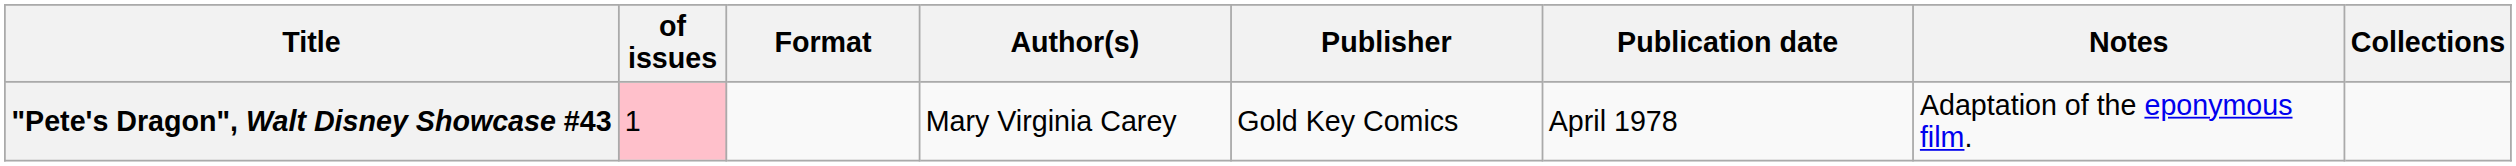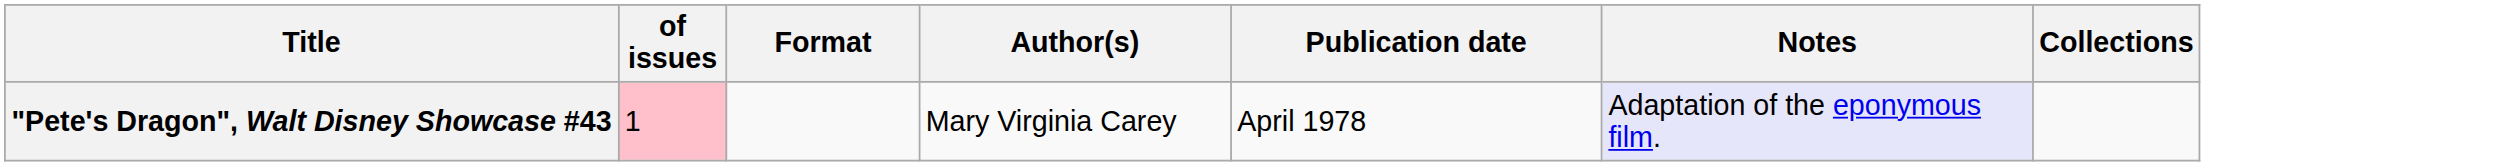 <table class="wikitable">
 <tr>
 <th>Title</th>
 <th style="width:40pt"> of issues</th>
 <th style="width:75pt">Format</th>
 <th style="width:125pt">Author(s)</th>
-<th style="width:125pt">Publisher</th>
 <th style="width:150pt">Publication date</th>
 <th style="width:175pt">Notes</th>
 <th>Collections</th>
 </tr>
 <tr>
 <th>"Pete's Dragon", <em>Walt Disney Showcase</em> #43</th>
 <td style="background: pink;">1</td>
 <td></td>
 <td>Mary Virginia Carey</td>
-<td>Gold Key Comics</td>
 <td>April 1978</td>
-<td>Adaptation of the <a href='#'>eponymous film</a>.</td>
+<td style="background: lavender;">Adaptation of the <a href='#'>eponymous film</a>.</td>
 <td></td>
 </tr>
 </table>
